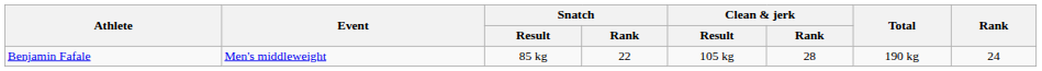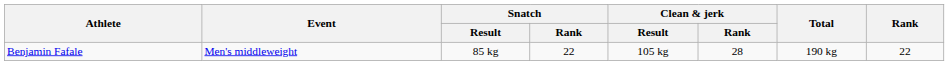 <table class="wikitable" style="font-size:90%" width=60%>
 <tr>
 <th rowspan="2">Athlete</th>
 <th rowspan="2">Event</th>
 <th colspan="2">Snatch</th>
 <th colspan="2">Clean & jerk</th>
 <th rowspan="2">Total</th>
 <th rowspan="2">Rank</th>
 </tr>
 <tr>
 <th>Result</th>
 <th>Rank</th>
 <th>Result</th>
 <th>Rank</th>
 </tr>
 <tr>
 <td><a href='#'>Benjamin Fafale</a></td>
 <td><a href='#'>Men's middleweight</a></td>
 <td align=center>85 kg</td>
 <td align=center>22</td>
 <td align=center>105 kg</td>
 <td align=center>28</td>
 <td align=center>190 kg</td>
-<td align=center>24</td>
+<td align=center>22</td>
 </tr>
 </table>
